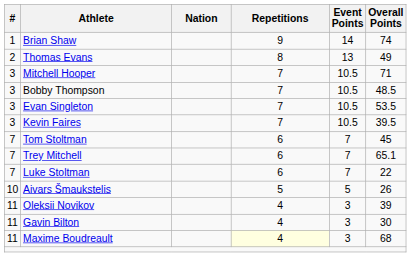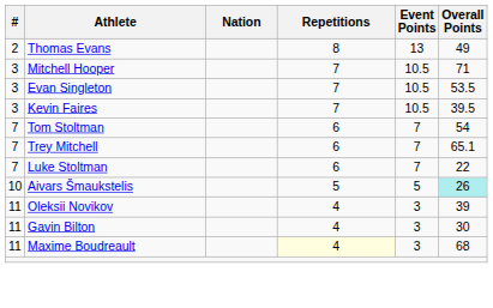 <table class="wikitable sortable" style="text-align:center;width: 70%;">
 <tr>
 <th scope="col" style="width: 10px;">#</th>
 <th scope="col">Athlete</th>
 <th scope="col">Nation</th>
 <th scope="col">Repetitions</th>
 <th scope="col" style="width: 10px;">Event Points</th>
 <th scope="col" style="width: 10px;">Overall Points</th>
-</tr>
-<tr>
-<td>1</td>
-<td align=left><a href='#'>Brian Shaw</a></td>
-<td align=left></td>
-<td>9</td>
-<td>14</td>
-<td>74</td>
 </tr>
 <tr>
 <td>2</td>
 <td align=left><a href='#'>Thomas Evans</a></td>
 <td align=left></td>
 <td>8</td>
 <td>13</td>
 <td>49</td>
 </tr>
 <tr>
 <td>3</td>
 <td align=left><a href='#'>Mitchell Hooper</a></td>
 <td align=left></td>
 <td>7</td>
 <td>10.5</td>
 <td>71</td>
-</tr>
-<tr>
-<td>3</td>
-<td align=left>Bobby Thompson</td>
-<td align=left></td>
-<td>7</td>
-<td>10.5</td>
-<td>48.5</td>
 </tr>
 <tr>
 <td>3</td>
 <td align=left><a href='#'>Evan Singleton</a></td>
 <td align=left></td>
 <td>7</td>
 <td>10.5</td>
 <td>53.5</td>
 </tr>
 <tr>
 <td>3</td>
 <td align=left><a href='#'>Kevin Faires</a></td>
 <td align=left></td>
 <td>7</td>
 <td>10.5</td>
 <td>39.5</td>
 </tr>
 <tr>
 <td>7</td>
 <td align=left><a href='#'>Tom Stoltman</a></td>
 <td align=left></td>
 <td>6</td>
 <td>7</td>
-<td>45</td>
+<td>54</td>
 </tr>
 <tr>
 <td>7</td>
 <td align=left><a href='#'>Trey Mitchell</a></td>
 <td align=left></td>
 <td>6</td>
 <td>7</td>
 <td>65.1</td>
 </tr>
 <tr>
 <td>7</td>
 <td align=left><a href='#'>Luke Stoltman</a></td>
 <td align=left></td>
 <td>6</td>
 <td>7</td>
 <td>22</td>
 </tr>
 <tr>
 <td>10</td>
 <td align=left><a href='#'>Aivars Šmaukstelis</a></td>
 <td align=left></td>
 <td>5</td>
 <td>5</td>
-<td>26</td>
+<td style="background: paleturquoise;">26</td>
 </tr>
 <tr>
 <td>11</td>
 <td align=left><a href='#'>Oleksii Novikov</a></td>
 <td align=left></td>
 <td>4</td>
 <td>3</td>
 <td>39</td>
 </tr>
 <tr>
 <td>11</td>
 <td align=left><a href='#'>Gavin Bilton</a></td>
 <td align=left></td>
 <td>4</td>
 <td>3</td>
 <td>30</td>
 </tr>
 <tr>
 <td>11</td>
 <td align=left><a href='#'>Maxime Boudreault</a></td>
 <td align=left></td>
 <td style="background: lightyellow;">4</td>
 <td>3</td>
 <td>68</td>
 </tr>
 <tr class="sortbottom">
 <td colspan="6"></td>
 </tr>
 </table>
